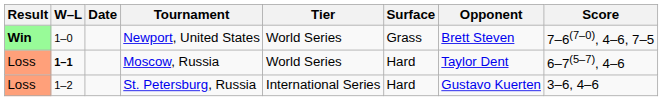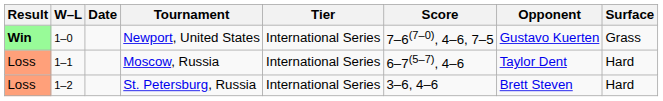 <table class="sortable wikitable">
 <tr>
 <th>Result</th>
 <th class="unsortable">W–L</th>
 <th>Date</th>
 <th>Tournament</th>
 <th>Tier</th>
+<th class="unsortable">Score</th>
+<th>Opponent</th>
 <th>Surface</th>
-<th>Opponent</th>
-<th class="unsortable">Score</th>
 </tr>
 <tr>
 <td style="background:#98fb98;"><strong>Win</strong></td>
 <td><small>1–0</small></td>
 <td><a href='#'></a></td>
 <td><a href='#'>Newport</a>, United States</td>
-<td>World Series</td>
+<td>International Series</td>
+<td>7–6<sup>(7–0)</sup>, 4–6, 7–5</td>
+<td> <a href='#'>Gustavo Kuerten</a></td>
 <td>Grass</td>
-<td> <a href='#'>Brett Steven</a></td>
-<td>7–6<sup>(7–0)</sup>, 4–6, 7–5</td>
 </tr>
 <tr>
 <td style="background:#ffa07a;">Loss</td>
-<td><strong><small>1–1</small></strong></td>
+<td><small>1–1</small></td>
 <td><a href='#'></a></td>
 <td><a href='#'>Moscow</a>, Russia</td>
-<td>World Series</td>
+<td>International Series</td>
+<td>6–7<sup>(5–7)</sup>, 4–6</td>
+<td> <a href='#'>Taylor Dent</a></td>
 <td>Hard</td>
-<td> <a href='#'>Taylor Dent</a></td>
-<td>6–7<sup>(5–7)</sup>, 4–6</td>
 </tr>
 <tr>
 <td style="background:#ffa07a;">Loss</td>
 <td><small>1–2</small></td>
 <td><a href='#'></a></td>
 <td><a href='#'>St. Petersburg</a>, Russia</td>
 <td>International Series</td>
+<td>3–6, 4–6</td>
+<td> <a href='#'>Brett Steven</a></td>
 <td>Hard</td>
-<td> <a href='#'>Gustavo Kuerten</a></td>
-<td>3–6, 4–6</td>
 </tr>
 </table>
